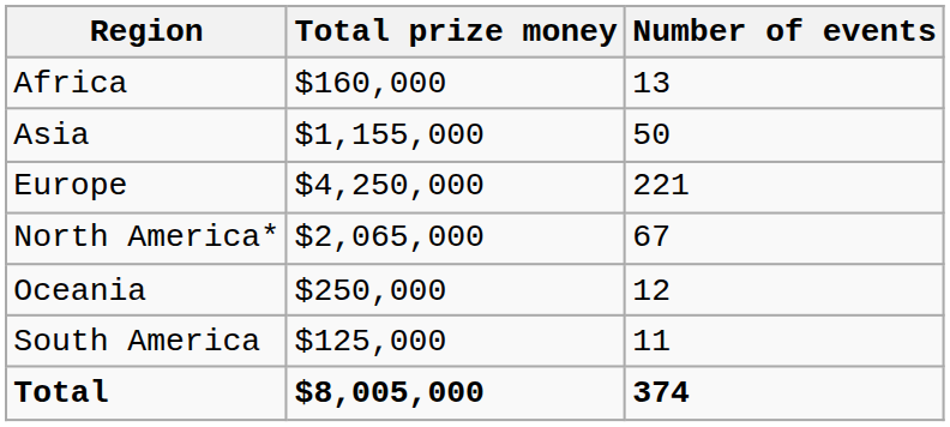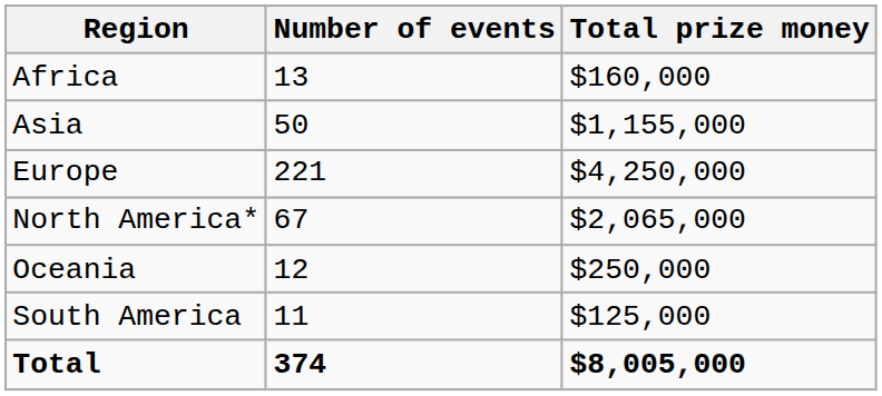 <table class="wikitable">
 <tr>
 <th>Region</th>
+<th>Number of events</th>
 <th>Total prize money</th>
-<th>Number of events</th>
 </tr>
 <tr>
 <td>Africa</td>
+<td>13</td>
 <td>$160,000</td>
-<td>13</td>
 </tr>
 <tr>
 <td>Asia</td>
+<td>50</td>
 <td>$1,155,000</td>
-<td>50</td>
 </tr>
 <tr>
 <td>Europe</td>
+<td>221</td>
 <td>$4,250,000</td>
-<td>221</td>
 </tr>
 <tr>
 <td>North America*</td>
+<td>67</td>
 <td>$2,065,000</td>
-<td>67</td>
 </tr>
 <tr>
 <td>Oceania</td>
+<td>12</td>
 <td>$250,000</td>
-<td>12</td>
 </tr>
 <tr>
 <td>South America</td>
+<td>11</td>
 <td>$125,000</td>
-<td>11</td>
 </tr>
 <tr>
 <td><strong>Total</strong></td>
+<td><strong>374</strong></td>
 <td><strong>$8,005,000</strong></td>
-<td><strong>374</strong></td>
 </tr>
 </table>
